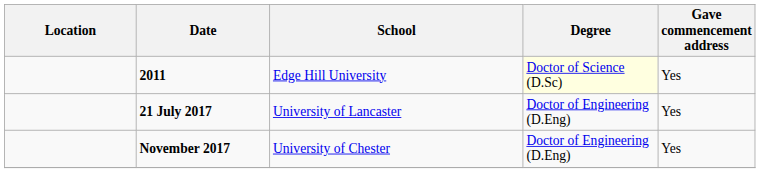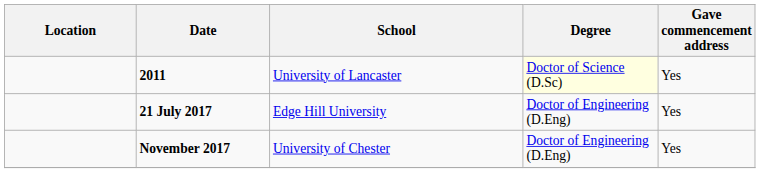 <table class="wikitable" style="width:100%;">
 <tr>
 <th style="width:20%;">Location</th>
 <th style="width:20%;">Date</th>
 <th style="width:40%;">School</th>
 <th style="width:20%;">Degree</th>
 <th style="width:20%;">Gave commencement address</th>
 </tr>
 <tr>
 <td></td>
 <td><strong>2011</strong></td>
-<td><a href='#'>Edge Hill University</a></td>
+<td><a href='#'>University of Lancaster</a></td>
 <td style="background: lightyellow;"><a href='#'>Doctor of Science</a> (D.Sc)</td>
 <td>Yes</td>
 </tr>
 <tr>
 <td></td>
 <td><strong>21 July 2017</strong></td>
-<td><a href='#'>University of Lancaster</a></td>
+<td><a href='#'>Edge Hill University</a></td>
 <td><a href='#'>Doctor of Engineering</a> (D.Eng)</td>
 <td>Yes</td>
 </tr>
 <tr>
 <td></td>
 <td><strong>November 2017</strong></td>
 <td><a href='#'>University of Chester</a></td>
 <td><a href='#'>Doctor of Engineering</a> (D.Eng)</td>
 <td>Yes</td>
 </tr>
 <tr>
 </tr>
 </table>
